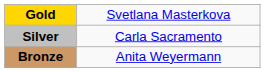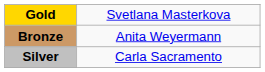 <table class="wikitable" style=" text-align:center; " width="35%">
 <tr>
 <td bgcolor="gold"><strong>Gold</strong></td>
 <td><a href='#'>Svetlana Masterkova</a><br>  <small><em></em></small></td>
 </tr>
 <tr>
+<td bgcolor="CC9966"><strong>Bronze</strong></td>
+<td><a href='#'>Anita Weyermann</a><br>  <small><em></em></small></td>
+</tr>
+<tr>
 <td bgcolor="silver"><strong>Silver</strong></td>
 <td><a href='#'>Carla Sacramento</a><br> <small><em></em></small></td>
 </tr>
-<tr>
-<td bgcolor="CC9966"><strong>Bronze</strong></td>
-<td><a href='#'>Anita Weyermann</a><br>  <small><em></em></small></td>
-</tr>
 </table>
